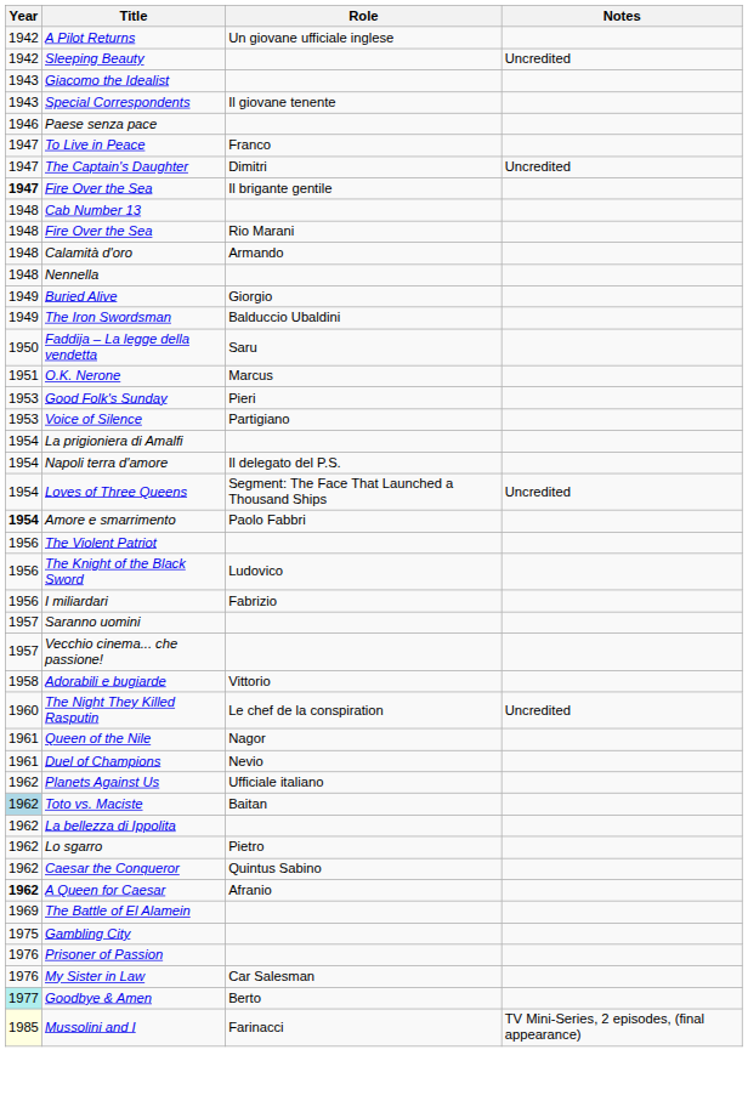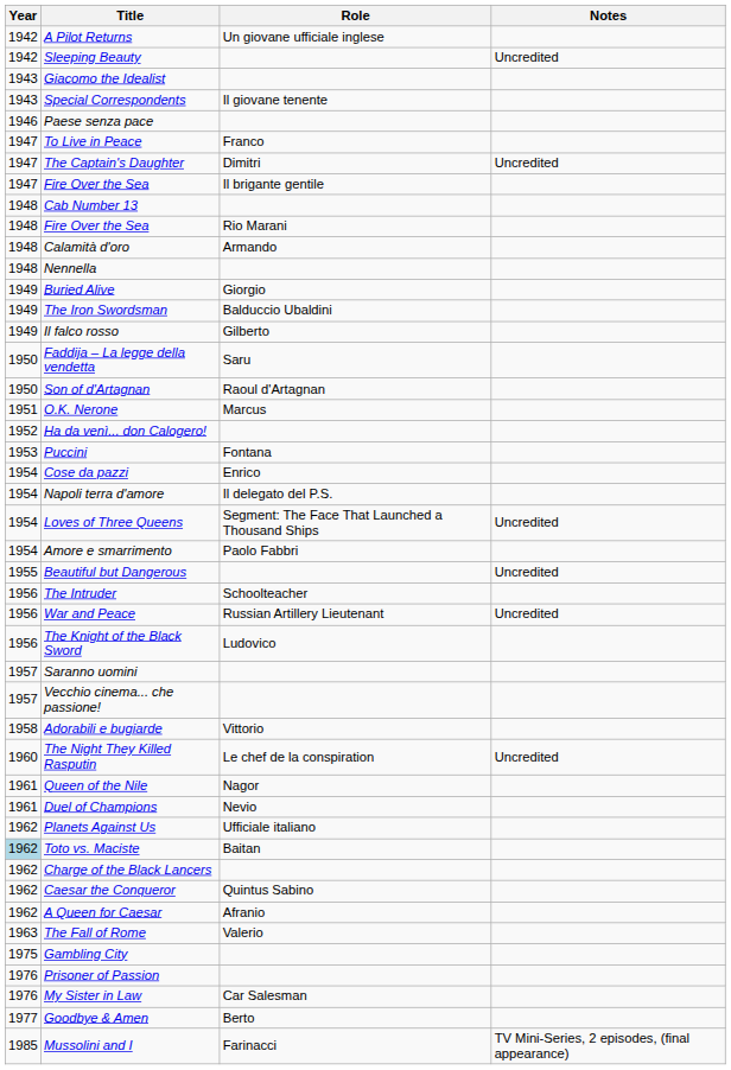 <table class="wikitable">
 <tr>
 <th>Year</th>
 <th>Title</th>
 <th>Role</th>
 <th>Notes</th>
 </tr>
 <tr>
 <td>1942</td>
 <td><em><a href='#'>A Pilot Returns</a></em></td>
 <td>Un giovane ufficiale inglese</td>
 <td></td>
 </tr>
 <tr>
 <td>1942</td>
 <td><em><a href='#'>Sleeping Beauty</a></em></td>
 <td></td>
 <td>Uncredited</td>
 </tr>
 <tr>
 <td>1943</td>
 <td><em><a href='#'>Giacomo the Idealist</a></em></td>
 <td></td>
 <td></td>
 </tr>
 <tr>
 <td>1943</td>
 <td><em><a href='#'>Special Correspondents</a></em></td>
 <td>Il giovane tenente</td>
 <td></td>
 </tr>
 <tr>
 <td>1946</td>
 <td><em>Paese senza pace</em></td>
 <td></td>
 <td></td>
 </tr>
 <tr>
 <td>1947</td>
 <td><em><a href='#'>To Live in Peace</a></em></td>
 <td>Franco</td>
 <td></td>
 </tr>
 <tr>
 <td>1947</td>
 <td><em><a href='#'>The Captain's Daughter</a></em></td>
 <td>Dimitri</td>
 <td>Uncredited</td>
 </tr>
 <tr>
-<td><strong>1947</strong></td>
+<td>1947</td>
 <td><em><a href='#'>Fire Over the Sea</a></em></td>
 <td>Il brigante gentile</td>
 <td></td>
 </tr>
 <tr>
 <td>1948</td>
 <td><em><a href='#'>Cab Number 13</a></em></td>
 <td></td>
 <td></td>
 </tr>
 <tr>
 <td>1948</td>
 <td><em><a href='#'>Fire Over the Sea</a></em></td>
 <td>Rio Marani</td>
 <td></td>
 </tr>
 <tr>
 <td>1948</td>
 <td><em>Calamità d'oro</em></td>
 <td>Armando</td>
 <td></td>
 </tr>
 <tr>
 <td>1948</td>
 <td><em>Nennella</em></td>
 <td></td>
 <td></td>
 </tr>
 <tr>
 <td>1949</td>
 <td><em><a href='#'>Buried Alive</a></em></td>
 <td>Giorgio</td>
 <td></td>
 </tr>
 <tr>
 <td>1949</td>
 <td><em><a href='#'>The Iron Swordsman</a></em></td>
 <td>Balduccio Ubaldini</td>
 <td></td>
 </tr>
 <tr>
+<td>1949</td>
+<td><em>Il falco rosso</em></td>
+<td>Gilberto</td>
+<td></td>
+</tr>
+<tr>
 <td>1950</td>
 <td><em><a href='#'>Faddija – La legge della vendetta</a></em></td>
 <td>Saru</td>
+<td></td>
+</tr>
+<tr>
+<td>1950</td>
+<td><em><a href='#'>Son of d'Artagnan</a></em></td>
+<td>Raoul d'Artagnan</td>
 <td></td>
 </tr>
 <tr>
 <td>1951</td>
 <td><em><a href='#'>O.K. Nerone</a></em></td>
 <td>Marcus</td>
 <td></td>
 </tr>
 <tr>
-<td>1953</td>
-<td><em><a href='#'>Good Folk's Sunday</a></em></td>
-<td>Pieri</td>
+<td>1952</td>
+<td><em><a href='#'>Ha da venì... don Calogero!</a></em></td>
+<td></td>
 <td></td>
 </tr>
 <tr>
 <td>1953</td>
-<td><em><a href='#'>Voice of Silence</a></em></td>
-<td>Partigiano</td>
+<td><em><a href='#'>Puccini</a></em></td>
+<td>Fontana</td>
 <td></td>
 </tr>
 <tr>
 <td>1954</td>
-<td><em>La prigioniera di Amalfi</em></td>
-<td></td>
+<td><em><a href='#'>Cose da pazzi</a></em></td>
+<td>Enrico</td>
 <td></td>
 </tr>
 <tr>
 <td>1954</td>
 <td><em>Napoli terra d'amore</em></td>
 <td>Il delegato del P.S.</td>
 <td></td>
 </tr>
 <tr>
 <td>1954</td>
 <td><em><a href='#'>Loves of Three Queens</a></em></td>
 <td>Segment: The Face That Launched a Thousand Ships</td>
 <td>Uncredited</td>
 </tr>
 <tr>
-<td><strong>1954</strong></td>
+<td>1954</td>
 <td><em>Amore e smarrimento</em></td>
 <td>Paolo Fabbri</td>
 <td></td>
 </tr>
 <tr>
+<td>1955</td>
+<td><em><a href='#'>Beautiful but Dangerous</a></em></td>
+<td></td>
+<td>Uncredited</td>
+</tr>
+<tr>
 <td>1956</td>
-<td><em><a href='#'>The Violent Patriot</a></em></td>
+<td><em><a href='#'>The Intruder</a></em></td>
+<td>Schoolteacher</td>
 <td></td>
-<td></td>
+</tr>
+<tr>
+<td>1956</td>
+<td><em><a href='#'>War and Peace</a></em></td>
+<td>Russian Artillery Lieutenant</td>
+<td>Uncredited</td>
 </tr>
 <tr>
 <td>1956</td>
 <td><em><a href='#'>The Knight of the Black Sword</a></em></td>
 <td>Ludovico</td>
-<td></td>
-</tr>
-<tr>
-<td>1956</td>
-<td><em>I miliardari</em></td>
-<td>Fabrizio</td>
 <td></td>
 </tr>
 <tr>
 <td>1957</td>
 <td><em>Saranno uomini</em></td>
 <td></td>
 <td></td>
 </tr>
 <tr>
 <td>1957</td>
 <td><em>Vecchio cinema... che passione!</em></td>
 <td></td>
 <td></td>
 </tr>
 <tr>
 <td>1958</td>
 <td><em><a href='#'>Adorabili e bugiarde</a></em></td>
 <td>Vittorio</td>
 <td></td>
 </tr>
 <tr>
 <td>1960</td>
 <td><em><a href='#'>The Night They Killed Rasputin</a></em></td>
 <td>Le chef de la conspiration</td>
 <td>Uncredited</td>
 </tr>
 <tr>
 <td>1961</td>
 <td><em><a href='#'>Queen of the Nile</a></em></td>
 <td>Nagor</td>
 <td></td>
 </tr>
 <tr>
 <td>1961</td>
 <td><em><a href='#'>Duel of Champions</a></em></td>
 <td>Nevio</td>
 <td></td>
 </tr>
 <tr>
 <td>1962</td>
 <td><em><a href='#'>Planets Against Us</a></em></td>
 <td>Ufficiale italiano</td>
 <td></td>
 </tr>
 <tr>
 <td style="background: lightblue;">1962</td>
 <td><em><a href='#'>Toto vs. Maciste</a></em></td>
 <td>Baitan</td>
 <td></td>
 </tr>
 <tr>
 <td>1962</td>
-<td><em><a href='#'>La bellezza di Ippolita</a></em></td>
+<td><em><a href='#'>Charge of the Black Lancers</a></em></td>
 <td></td>
-<td></td>
-</tr>
-<tr>
-<td>1962</td>
-<td><em>Lo sgarro</em></td>
-<td>Pietro</td>
 <td></td>
 </tr>
 <tr>
 <td>1962</td>
 <td><em><a href='#'>Caesar the Conqueror</a></em></td>
 <td>Quintus Sabino</td>
 <td></td>
 </tr>
 <tr>
-<td><strong>1962</strong></td>
+<td>1962</td>
 <td><em><a href='#'>A Queen for Caesar</a></em></td>
 <td>Afranio</td>
 <td></td>
 </tr>
 <tr>
-<td>1969</td>
-<td><em><a href='#'>The Battle of El Alamein</a></em></td>
-<td></td>
+<td>1963</td>
+<td><em><a href='#'>The Fall of Rome</a></em></td>
+<td>Valerio</td>
 <td></td>
 </tr>
 <tr>
 <td>1975</td>
 <td><em><a href='#'>Gambling City</a></em></td>
 <td></td>
 <td></td>
 </tr>
 <tr>
 <td>1976</td>
 <td><em><a href='#'>Prisoner of Passion</a></em></td>
 <td></td>
 <td></td>
 </tr>
 <tr>
 <td>1976</td>
 <td><em><a href='#'>My Sister in Law</a></em></td>
 <td>Car Salesman</td>
 <td></td>
 </tr>
 <tr>
-<td style="background: paleturquoise;">1977</td>
+<td>1977</td>
 <td><em><a href='#'>Goodbye & Amen</a></em></td>
 <td>Berto</td>
 <td></td>
 </tr>
 <tr>
-<td style="background: lightyellow;">1985</td>
+<td>1985</td>
 <td><em><a href='#'>Mussolini and I</a></em></td>
 <td>Farinacci</td>
 <td>TV Mini-Series, 2 episodes, (final appearance)</td>
 </tr>
 </table>
